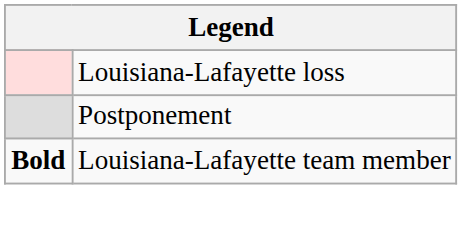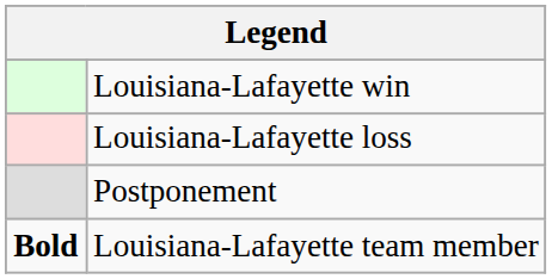 <table class="wikitable" style="font-size:90%">
 <tr>
 <th colspan="2">Legend</th>
+</tr>
+<tr>
+<td style="background:#dfd;"> </td>
+<td>Louisiana-Lafayette win</td>
 </tr>
 <tr>
 <td style="background:#fdd;"> </td>
 <td>Louisiana-Lafayette loss</td>
 </tr>
 <tr>
 <td style="background:#ddd;"> </td>
 <td>Postponement</td>
 </tr>
 <tr>
 <td><strong>Bold</strong></td>
 <td>Louisiana-Lafayette team member</td>
 </tr>
 </table>
